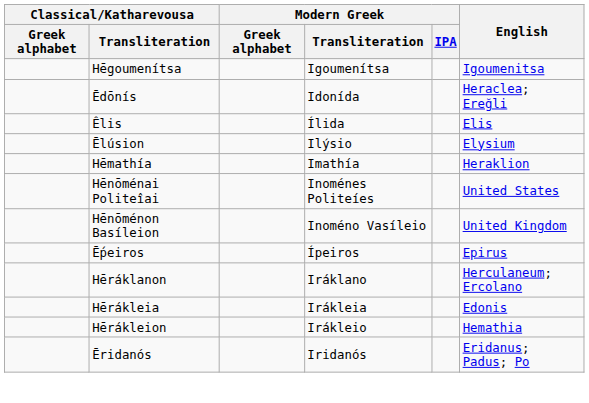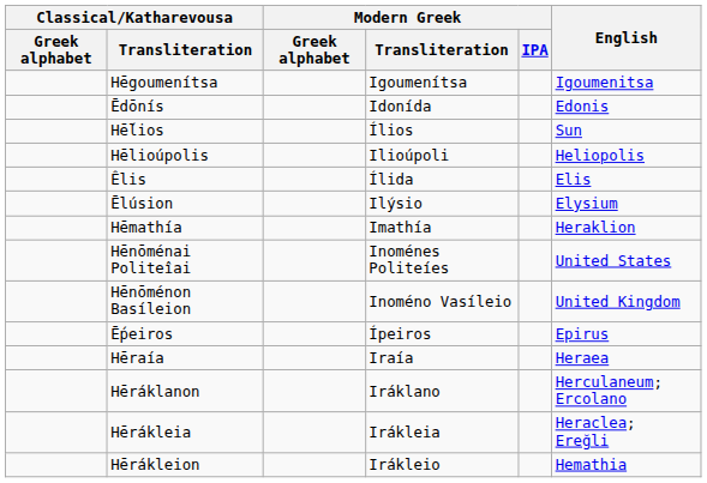 <table class="wikitable">
 <tr>
 <th colspan="2">Classical/Katharevousa</th>
 <th colspan="3">Modern Greek</th>
 <th rowspan="2">English</th>
 </tr>
 <tr>
 <th>Greek alphabet</th>
 <th>Transliteration</th>
 <th>Greek alphabet</th>
 <th>Transliteration</th>
 <th><a href='#'>IPA</a></th>
 </tr>
 <tr>
 <td></td>
 <td>Hēgoumenítsa</td>
 <td></td>
 <td>Igoumenítsa</td>
 <td></td>
 <td><a href='#'>Igoumenitsa</a></td>
 </tr>
 <tr>
 <td></td>
 <td>Ēdōnís</td>
 <td></td>
 <td>Idonída</td>
 <td></td>
-<td><a href='#'>Heraclea</a>; <a href='#'>Ereğli</a></td>
+<td><a href='#'>Edonis</a></td>
+</tr>
+<tr>
+<td></td>
+<td>Hḗlios</td>
+<td></td>
+<td>Ílios</td>
+<td></td>
+<td><a href='#'>Sun</a></td>
+</tr>
+<tr>
+<td></td>
+<td>Hēlioúpolis</td>
+<td></td>
+<td>Ilioúpoli</td>
+<td></td>
+<td><a href='#'>Heliopolis</a></td>
 </tr>
 <tr>
 <td></td>
 <td>Êlis</td>
 <td></td>
 <td>Ílida</td>
 <td></td>
 <td><a href='#'>Elis</a></td>
 </tr>
 <tr>
 <td></td>
 <td>Ēlúsion</td>
 <td></td>
 <td>Ilýsio</td>
 <td></td>
 <td><a href='#'>Elysium</a></td>
 </tr>
 <tr>
 <td></td>
 <td>Hēmathía</td>
 <td></td>
 <td>Imathía</td>
 <td></td>
 <td><a href='#'>Heraklion</a></td>
 </tr>
 <tr>
 <td></td>
 <td>Hēnōménai Politeîai</td>
 <td></td>
 <td>Inoménes Politeíes</td>
 <td></td>
 <td><a href='#'>United States</a></td>
 </tr>
 <tr>
 <td></td>
 <td>Hēnōménon Basíleion</td>
 <td></td>
 <td>Inoméno Vasíleio</td>
 <td></td>
 <td><a href='#'>United Kingdom</a></td>
 </tr>
 <tr>
 <td></td>
 <td>Ḗpeiros</td>
 <td></td>
 <td>Ípeiros</td>
 <td></td>
 <td><a href='#'>Epirus</a></td>
 </tr>
 <tr>
 <td></td>
+<td>Hēraía</td>
+<td></td>
+<td>Iraía</td>
+<td></td>
+<td><a href='#'>Heraea</a></td>
+</tr>
+<tr>
+<td></td>
 <td>Hēráklanon</td>
 <td></td>
 <td>Iráklano</td>
 <td></td>
 <td><a href='#'>Herculaneum</a>; <a href='#'>Ercolano</a></td>
 </tr>
 <tr>
 <td></td>
 <td>Hērákleia</td>
 <td></td>
 <td>Irákleia</td>
 <td></td>
-<td><a href='#'>Edonis</a></td>
+<td><a href='#'>Heraclea</a>; <a href='#'>Ereğli</a></td>
 </tr>
 <tr>
 <td></td>
 <td>Hērákleion</td>
 <td></td>
 <td>Irákleio</td>
 <td></td>
 <td><a href='#'>Hemathia</a></td>
 </tr>
-<tr>
-<td></td>
-<td>Ēridanós</td>
-<td></td>
-<td>Iridanós</td>
-<td></td>
-<td><a href='#'>Eridanus</a>; <a href='#'>Padus</a>; <a href='#'>Po</a></td>
-</tr>
 </table>
